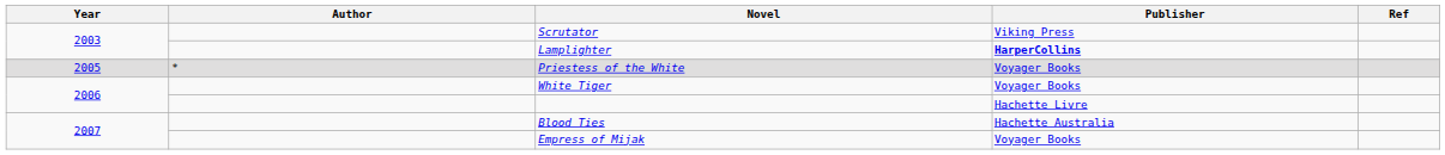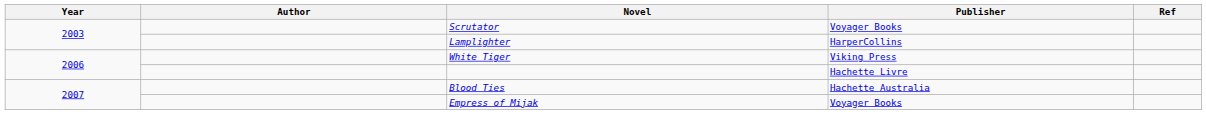 <table class="sortable wikitable" width="85%" cellpadding="5" style="margin: 1em auto 1em auto">
 <tr>
 <th width="10%">Year</th>
 <th width="22.5%">Author</th>
 <th width="28%">Novel</th>
 <th width="22.5%">Publisher</th>
 <th width="5%" class="unsortable">Ref</th>
 </tr>
 <tr>
 <td rowspan="2" align="center"><a href='#'>2003</a></td>
 <td></td>
 <td><em><a href='#'>Scrutator</a></em></td>
-<td><a href='#'>Viking Press</a></td>
+<td><a href='#'>Voyager Books</a></td>
 <td></td>
 </tr>
 <tr>
 <td></td>
 <td><em><a href='#'>Lamplighter</a></em></td>
-<td><strong><a href='#'>HarperCollins</a></strong></td>
-<td></td>
-</tr>
-<tr style="background:#dfdede;">
-<td align="center"><a href='#'>2005</a></td>
-<td>*</td>
-<td><em><a href='#'>Priestess of the White</a></em></td>
-<td><a href='#'>Voyager Books</a></td>
+<td><a href='#'>HarperCollins</a></td>
 <td></td>
 </tr>
 <tr>
 <td rowspan="2" align="center"><a href='#'>2006</a></td>
 <td></td>
 <td><em><a href='#'>White Tiger</a></em></td>
-<td><a href='#'>Voyager Books</a></td>
+<td><a href='#'>Viking Press</a></td>
 <td></td>
 </tr>
 <tr>
 <td></td>
 <td></td>
 <td><a href='#'>Hachette Livre</a></td>
 <td></td>
 </tr>
 <tr>
 <td rowspan="2" align="center"><a href='#'>2007</a></td>
 <td></td>
 <td><em><a href='#'>Blood Ties</a></em></td>
 <td><a href='#'>Hachette Australia</a></td>
 <td></td>
 </tr>
 <tr>
 <td></td>
 <td><em><a href='#'>Empress of Mijak</a></em></td>
 <td><a href='#'>Voyager Books</a></td>
 <td></td>
 </tr>
 </table>
